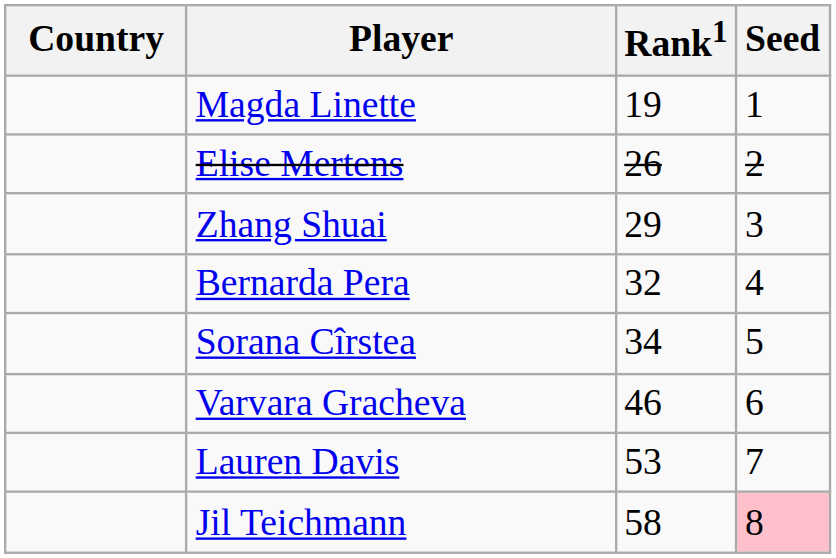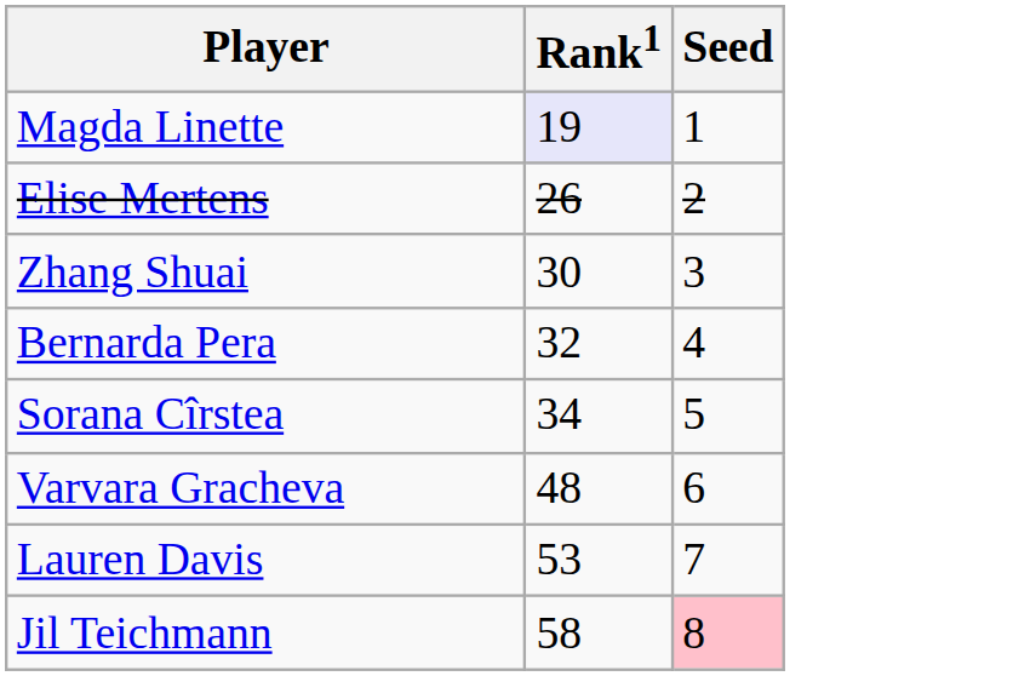 <table class="sortable wikitable">
 <tr>
-<th width="70">Country</th>
 <th width="175">Player</th>
 <th>Rank<sup>1</sup></th>
 <th>Seed</th>
 </tr>
 <tr>
-<td></td>
 <td><a href='#'>Magda Linette</a></td>
-<td>19</td>
+<td style="background: lavender;">19</td>
 <td>1</td>
 </tr>
 <tr>
-<td><s></s></td>
 <td><s><a href='#'>Elise Mertens</a></s></td>
 <td><s>26</s></td>
 <td><s>2</s></td>
 </tr>
 <tr>
-<td></td>
 <td><a href='#'>Zhang Shuai</a></td>
-<td>29</td>
+<td>30</td>
 <td>3</td>
 </tr>
 <tr>
-<td></td>
 <td><a href='#'>Bernarda Pera</a></td>
 <td>32</td>
 <td>4</td>
 </tr>
 <tr>
-<td></td>
 <td><a href='#'>Sorana Cîrstea</a></td>
 <td>34</td>
 <td>5</td>
 </tr>
 <tr>
-<td></td>
 <td><a href='#'>Varvara Gracheva</a></td>
-<td>46</td>
+<td>48</td>
 <td>6</td>
 </tr>
 <tr>
-<td></td>
 <td><a href='#'>Lauren Davis</a></td>
 <td>53</td>
 <td>7</td>
 </tr>
 <tr>
-<td></td>
 <td><a href='#'>Jil Teichmann</a></td>
 <td>58</td>
 <td style="background: pink;">8</td>
 </tr>
 </table>
